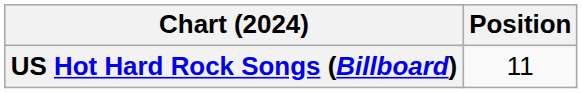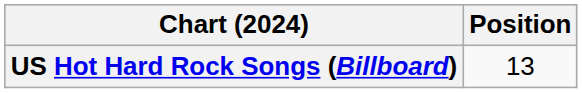 <table class="wikitable sortable plainrowheaders" style="text-align:center">
 <tr>
 <th scope="col">Chart (2024)</th>
 <th scope="col">Position</th>
 </tr>
 <tr>
 <th scope="row">US <a href='#'>Hot Hard Rock Songs</a> (<em><a href='#'>Billboard</a></em>)</th>
-<td>11</td>
+<td>13</td>
 </tr>
 </table>
